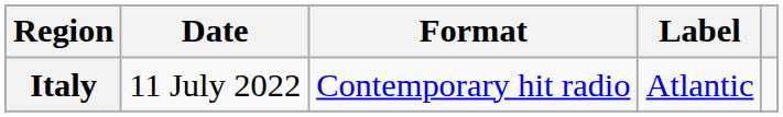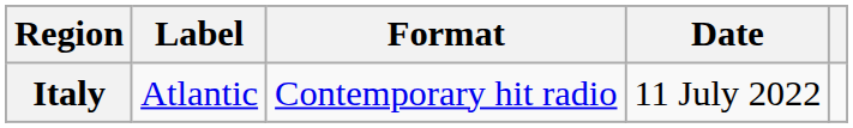 <table class="wikitable plainrowheaders">
 <tr>
 <th scope="col">Region</th>
+<th scope="col">Label</th>
+<th scope="col">Format</th>
 <th scope="col">Date</th>
-<th scope="col">Format</th>
-<th scope="col">Label</th>
 <th scope="col"></th>
 </tr>
 <tr>
 <th scope="row">Italy</th>
+<td><a href='#'>Atlantic</a></td>
+<td><a href='#'>Contemporary hit radio</a></td>
 <td>11 July 2022</td>
-<td><a href='#'>Contemporary hit radio</a></td>
-<td><a href='#'>Atlantic</a></td>
 <td></td>
 </tr>
 </table>
